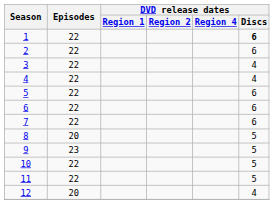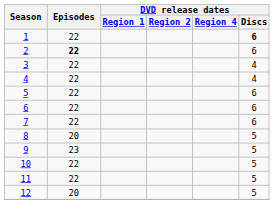 <table class="wikitable plainrowheaders" style="text-align: center;">
 <tr>
 <th scope="col" style="padding:0 8px;" rowspan="2">Season</th>
 <th scope="col" style="padding:0 8px;" rowspan="2">Episodes</th>
 <th scope="col" style="padding:0 8px;" colspan="4"><a href='#'>DVD</a> release dates</th>
 </tr>
 <tr>
 <th scope="col"><a href='#'>Region 1</a></th>
 <th scope="col"><a href='#'>Region 2</a></th>
 <th scope="col"><a href='#'>Region 4</a></th>
 <th scope="col">Discs</th>
 </tr>
 <tr>
 <td scope="row"><a href='#'>1</a></td>
 <td>22</td>
 <td></td>
 <td></td>
 <td></td>
 <td><strong>6</strong></td>
 </tr>
 <tr>
 <td scope="row"><a href='#'>2</a></td>
-<td>22</td>
+<td><strong>22</strong></td>
 <td></td>
 <td></td>
 <td></td>
 <td>6</td>
 </tr>
 <tr>
 <td scope="row"><a href='#'>3</a></td>
 <td>22</td>
 <td></td>
 <td></td>
 <td></td>
 <td>4</td>
 </tr>
 <tr>
 <td scope="row"><a href='#'>4</a></td>
 <td>22</td>
 <td></td>
 <td></td>
 <td></td>
 <td>4</td>
 </tr>
 <tr>
 <td scope="row"><a href='#'>5</a></td>
 <td>22</td>
 <td></td>
 <td></td>
 <td></td>
 <td>6</td>
 </tr>
 <tr>
 <td scope="row"><a href='#'>6</a></td>
 <td>22</td>
 <td></td>
 <td></td>
 <td></td>
 <td>6</td>
 </tr>
 <tr>
 <td scope="row"><a href='#'>7</a></td>
 <td>22</td>
 <td></td>
 <td></td>
 <td></td>
 <td>6</td>
 </tr>
 <tr>
 <td scope="row"><a href='#'>8</a></td>
 <td>20</td>
 <td></td>
 <td></td>
 <td></td>
 <td>5</td>
 </tr>
 <tr>
 <td scope="row"><a href='#'>9</a></td>
 <td>23</td>
 <td></td>
 <td></td>
 <td></td>
 <td>5</td>
 </tr>
 <tr>
 <td scope="row"><a href='#'>10</a></td>
 <td>22</td>
 <td></td>
 <td></td>
 <td></td>
 <td>5</td>
 </tr>
 <tr>
 <td scope="row"><a href='#'>11</a></td>
 <td>22</td>
 <td></td>
 <td></td>
 <td></td>
 <td>5</td>
 </tr>
 <tr>
 <td scope="row"><a href='#'>12</a></td>
 <td>20</td>
 <td></td>
 <td></td>
 <td></td>
-<td>4</td>
+<td>5</td>
 </tr>
 <tr>
 </tr>
 </table>
